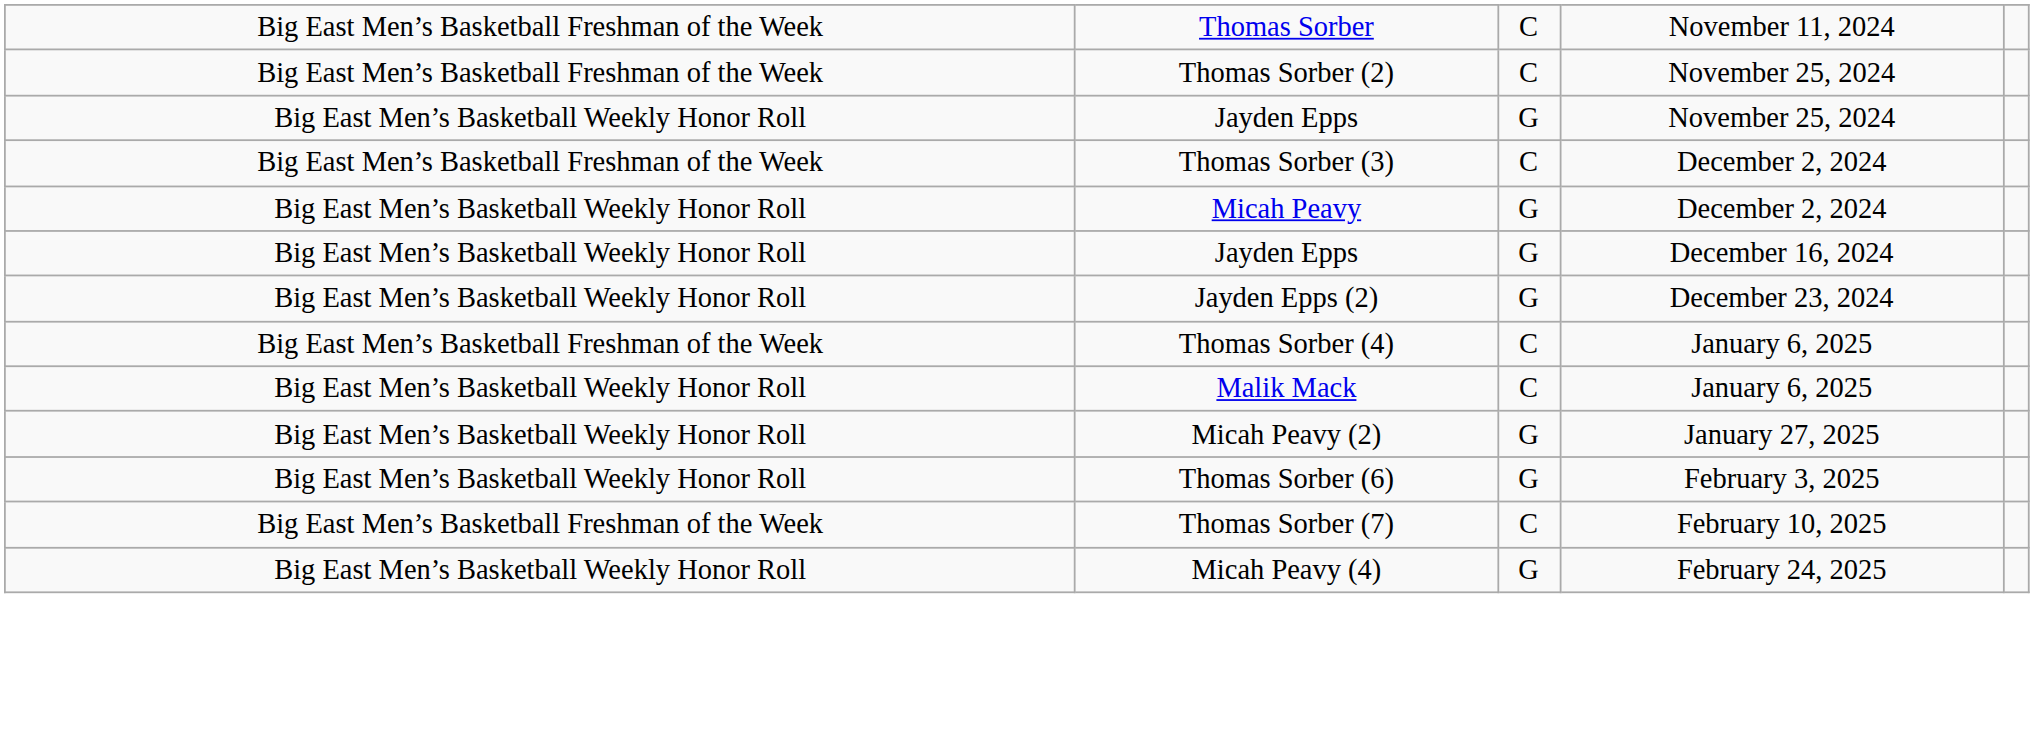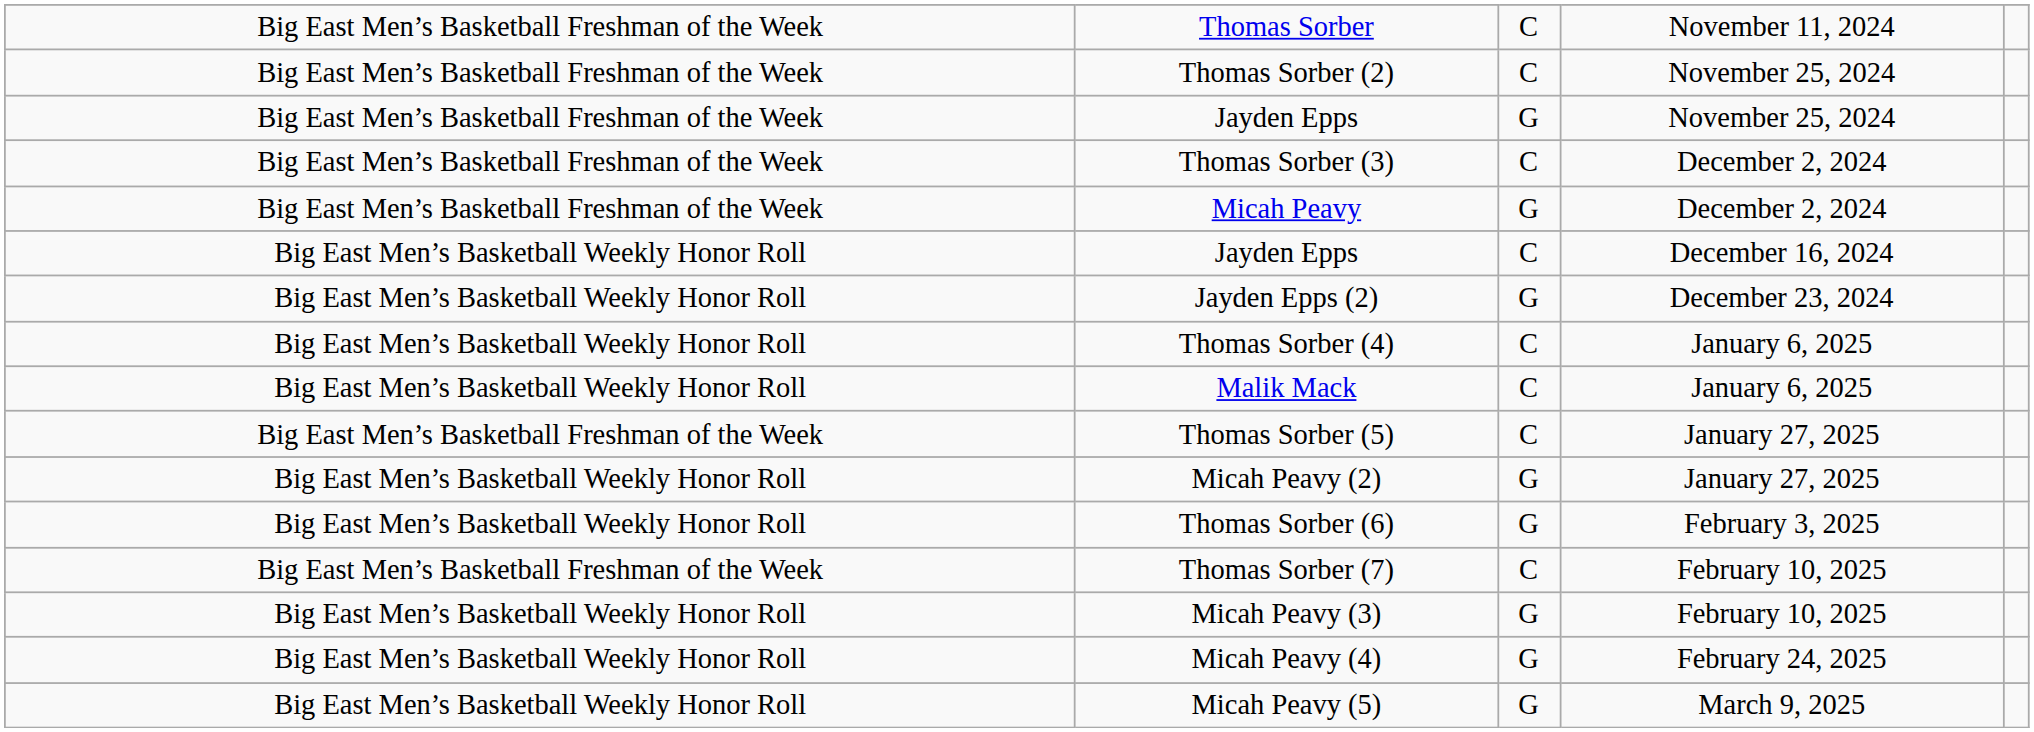 <table class="wikitable" style="width: 90%;text-align: center;">
 <tr align="center">
 <td rowspan="1">Big East Men’s Basketball Freshman of the Week</td>
 <td><a href='#'>Thomas Sorber</a></td>
 <td>C</td>
 <td>November 11, 2024</td>
 <td></td>
 </tr>
 <tr align="center">
 <td rowspan="1">Big East Men’s Basketball Freshman of the Week</td>
 <td>Thomas Sorber (2)</td>
 <td>C</td>
 <td>November 25, 2024</td>
 <td></td>
 </tr>
 <tr align="center">
-<td rowspan="1">Big East Men’s Basketball Weekly Honor Roll</td>
+<td rowspan="1">Big East Men’s Basketball Freshman of the Week</td>
 <td>Jayden Epps</td>
 <td>G</td>
 <td>November 25, 2024</td>
 <td></td>
 </tr>
 <tr align="center">
 <td rowspan="1">Big East Men’s Basketball Freshman of the Week</td>
 <td>Thomas Sorber (3)</td>
 <td>C</td>
 <td>December 2, 2024</td>
 <td></td>
 </tr>
 <tr align="center">
-<td rowspan="1">Big East Men’s Basketball Weekly Honor Roll</td>
+<td rowspan="1">Big East Men’s Basketball Freshman of the Week</td>
 <td><a href='#'>Micah Peavy</a></td>
 <td>G</td>
 <td>December 2, 2024</td>
 <td></td>
 </tr>
 <tr align="center">
 <td rowspan="1">Big East Men’s Basketball Weekly Honor Roll</td>
 <td>Jayden Epps</td>
-<td>G</td>
+<td>C</td>
 <td>December 16, 2024</td>
 <td></td>
 </tr>
 <tr align="center">
 <td rowspan="1">Big East Men’s Basketball Weekly Honor Roll</td>
 <td>Jayden Epps (2)</td>
 <td>G</td>
 <td>December 23, 2024</td>
 <td></td>
 </tr>
 <tr align="center">
-<td rowspan="1">Big East Men’s Basketball Freshman of the Week</td>
+<td rowspan="1">Big East Men’s Basketball Weekly Honor Roll</td>
 <td>Thomas Sorber (4)</td>
 <td>C</td>
 <td>January 6, 2025</td>
 <td></td>
 </tr>
 <tr align="center">
 <td rowspan="1">Big East Men’s Basketball Weekly Honor Roll</td>
 <td><a href='#'>Malik Mack</a></td>
 <td>C</td>
 <td>January 6, 2025</td>
+<td></td>
+</tr>
+<tr align="center">
+<td rowspan="1">Big East Men’s Basketball Freshman of the Week</td>
+<td>Thomas Sorber (5)</td>
+<td>C</td>
+<td>January 27, 2025</td>
 <td></td>
 </tr>
 <tr align="center">
 <td rowspan="1">Big East Men’s Basketball Weekly Honor Roll</td>
 <td>Micah Peavy (2)</td>
 <td>G</td>
 <td>January 27, 2025</td>
 <td></td>
 </tr>
 <tr align="center">
 <td rowspan="1">Big East Men’s Basketball Weekly Honor Roll</td>
 <td>Thomas Sorber (6)</td>
 <td>G</td>
 <td>February 3, 2025</td>
 <td></td>
 </tr>
 <tr align="center">
 <td rowspan="1">Big East Men’s Basketball Freshman of the Week</td>
 <td>Thomas Sorber (7)</td>
 <td>C</td>
 <td>February 10, 2025</td>
 <td></td>
 </tr>
 <tr align="center">
 <td rowspan="1">Big East Men’s Basketball Weekly Honor Roll</td>
+<td>Micah Peavy (3)</td>
+<td>G</td>
+<td>February 10, 2025</td>
+<td></td>
+</tr>
+<tr align="center">
+<td rowspan="1">Big East Men’s Basketball Weekly Honor Roll</td>
 <td>Micah Peavy (4)</td>
 <td>G</td>
 <td>February 24, 2025</td>
 <td></td>
 </tr>
+<tr align="center">
+<td rowspan="1">Big East Men’s Basketball Weekly Honor Roll</td>
+<td>Micah Peavy (5)</td>
+<td>G</td>
+<td>March 9, 2025</td>
+<td></td>
+</tr>
 </table>
